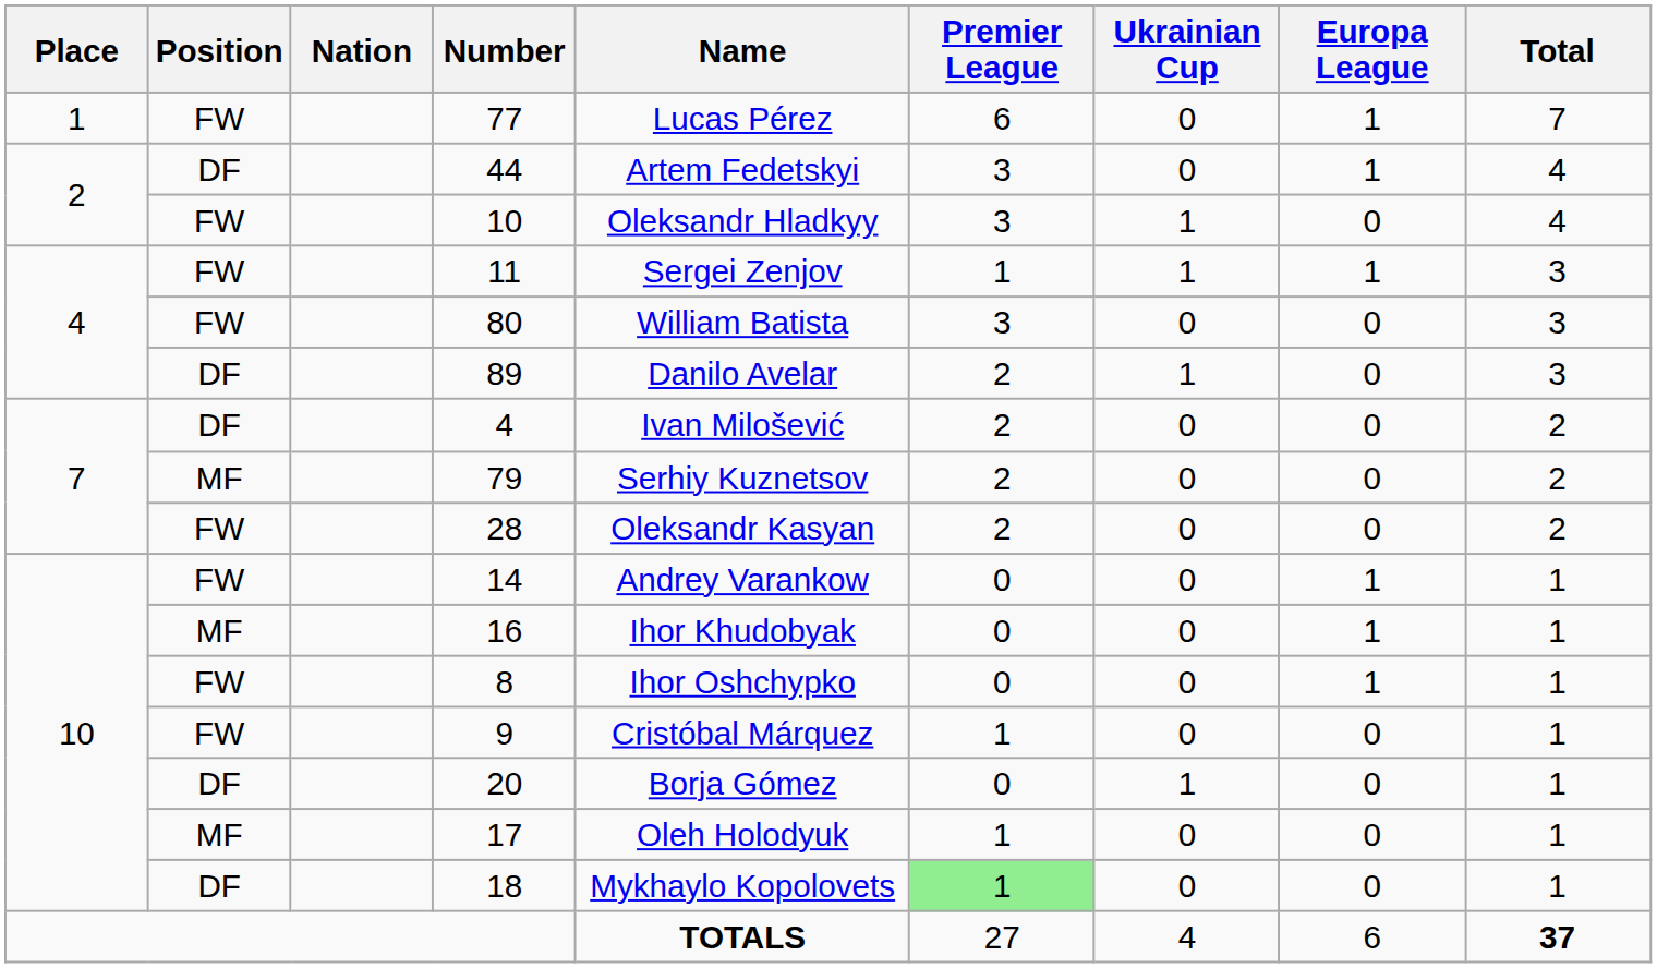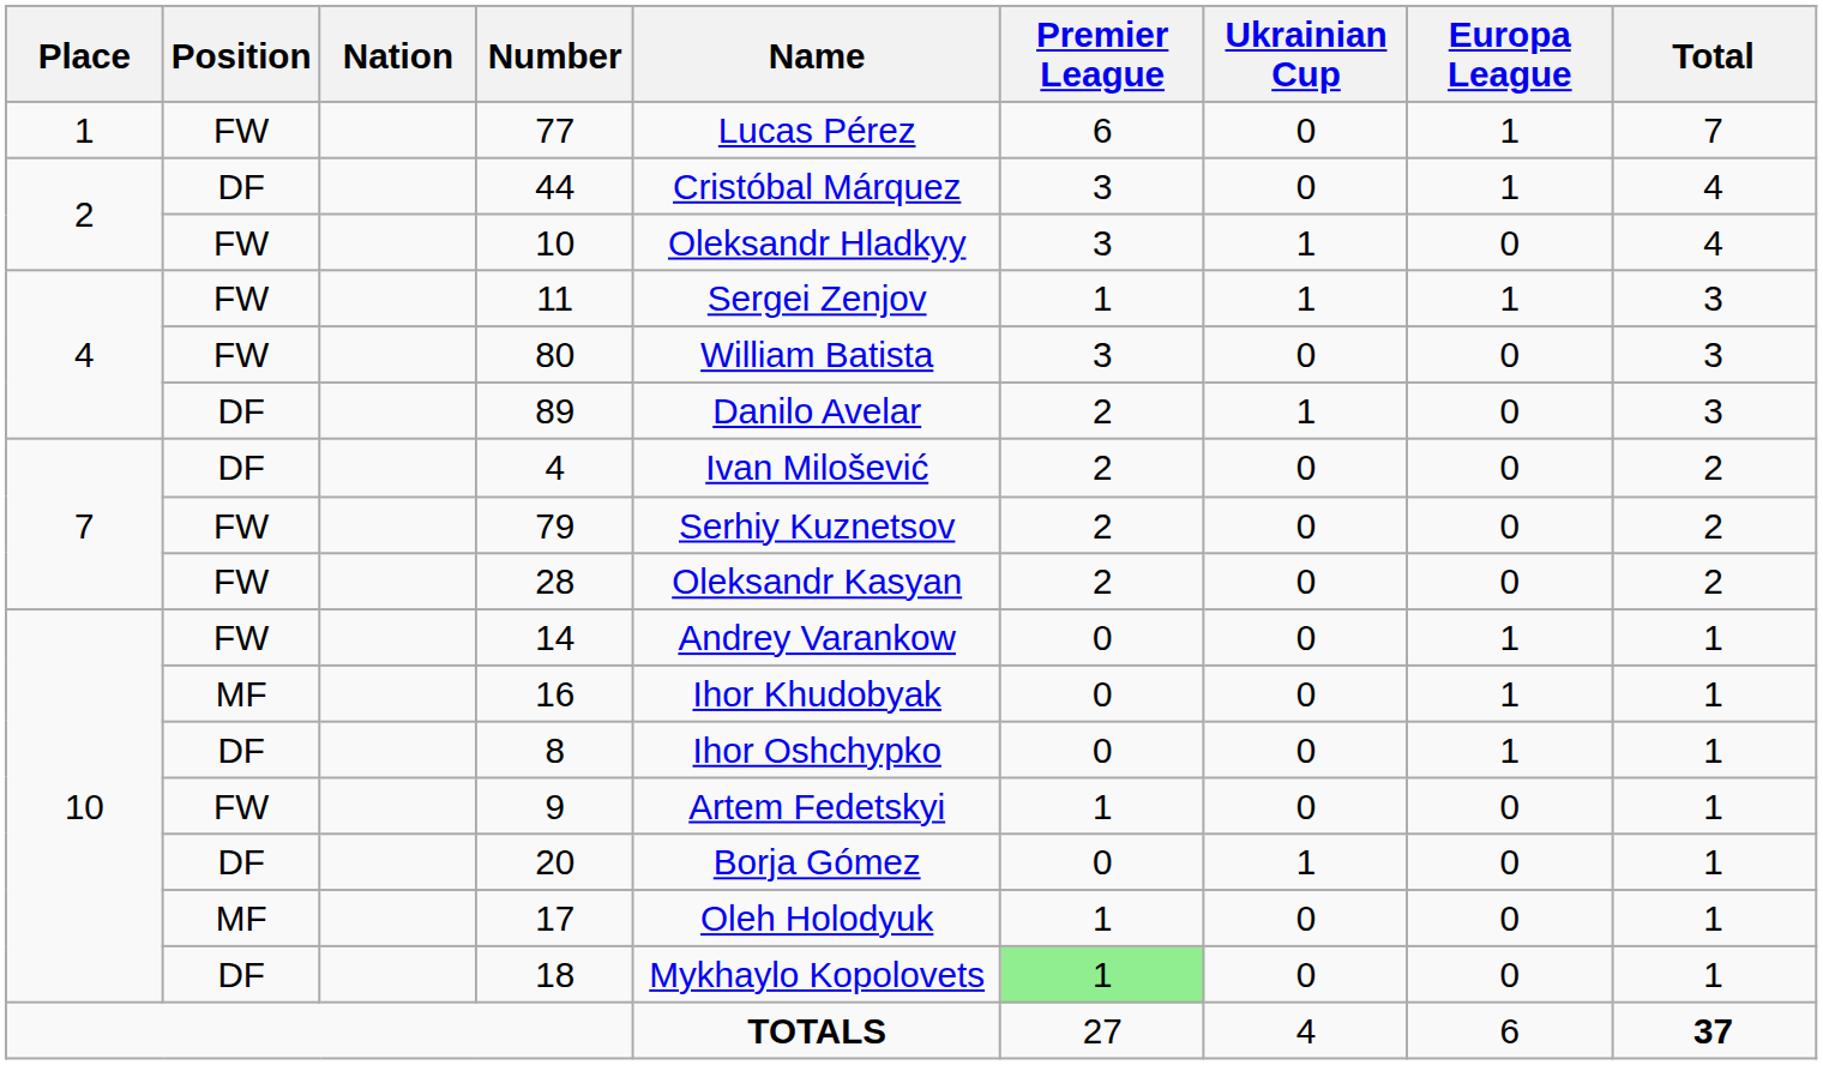 <table class="wikitable" style="font-size: 95%; text-align: center;">
 <tr>
 <th width=60>Place</th>
 <th width=60>Position</th>
 <th width=60>Nation</th>
 <th width=60>Number</th>
 <th width=150>Name</th>
 <th width=80><a href='#'>Premier League</a></th>
 <th width=80><a href='#'>Ukrainian Cup</a></th>
 <th width=80><a href='#'>Europa League</a></th>
 <th width=80>Total</th>
 </tr>
 <tr>
 <td>1</td>
 <td>FW</td>
 <td></td>
 <td>77</td>
 <td><a href='#'>Lucas Pérez</a></td>
 <td>6</td>
 <td>0</td>
 <td>1</td>
 <td>7</td>
 </tr>
 <tr>
 <td rowspan="2">2</td>
 <td>DF</td>
 <td></td>
 <td>44</td>
-<td><a href='#'>Artem Fedetskyi</a></td>
+<td><a href='#'>Cristóbal Márquez</a></td>
 <td>3</td>
 <td>0</td>
 <td>1</td>
 <td>4</td>
 </tr>
 <tr>
 <td>FW</td>
 <td></td>
 <td>10</td>
 <td><a href='#'>Oleksandr Hladkyy</a></td>
 <td>3</td>
 <td>1</td>
 <td>0</td>
 <td>4</td>
 </tr>
 <tr>
 <td rowspan="3">4</td>
 <td>FW</td>
 <td></td>
 <td>11</td>
 <td><a href='#'>Sergei Zenjov</a></td>
 <td>1</td>
 <td>1</td>
 <td>1</td>
 <td>3</td>
 </tr>
 <tr>
 <td>FW</td>
 <td></td>
 <td>80</td>
 <td><a href='#'>William Batista</a></td>
 <td>3</td>
 <td>0</td>
 <td>0</td>
 <td>3</td>
 </tr>
 <tr>
 <td>DF</td>
 <td></td>
 <td>89</td>
 <td><a href='#'>Danilo Avelar</a></td>
 <td>2</td>
 <td>1</td>
 <td>0</td>
 <td>3</td>
 </tr>
 <tr>
 <td rowspan="3">7</td>
 <td>DF</td>
 <td></td>
 <td>4</td>
 <td><a href='#'>Ivan Milošević</a></td>
 <td>2</td>
 <td>0</td>
 <td>0</td>
 <td>2</td>
 </tr>
 <tr>
-<td>MF</td>
+<td>FW</td>
 <td></td>
 <td>79</td>
 <td><a href='#'>Serhiy Kuznetsov</a></td>
 <td>2</td>
 <td>0</td>
 <td>0</td>
 <td>2</td>
 </tr>
 <tr>
 <td>FW</td>
 <td></td>
 <td>28</td>
 <td><a href='#'>Oleksandr Kasyan</a></td>
 <td>2</td>
 <td>0</td>
 <td>0</td>
 <td>2</td>
 </tr>
 <tr>
 <td rowspan="7">10</td>
 <td>FW</td>
 <td></td>
 <td>14</td>
 <td><a href='#'>Andrey Varankow</a></td>
 <td>0</td>
 <td>0</td>
 <td>1</td>
 <td>1</td>
 </tr>
 <tr>
 <td>MF</td>
 <td></td>
 <td>16</td>
 <td><a href='#'>Ihor Khudobyak</a></td>
 <td>0</td>
 <td>0</td>
 <td>1</td>
 <td>1</td>
 </tr>
 <tr>
-<td>FW</td>
+<td>DF</td>
 <td></td>
 <td>8</td>
 <td><a href='#'>Ihor Oshchypko</a></td>
 <td>0</td>
 <td>0</td>
 <td>1</td>
 <td>1</td>
 </tr>
 <tr>
 <td>FW</td>
 <td></td>
 <td>9</td>
-<td><a href='#'>Cristóbal Márquez</a></td>
+<td><a href='#'>Artem Fedetskyi</a></td>
 <td>1</td>
 <td>0</td>
 <td>0</td>
 <td>1</td>
 </tr>
 <tr>
 <td>DF</td>
 <td></td>
 <td>20</td>
 <td><a href='#'>Borja Gómez</a></td>
 <td>0</td>
 <td>1</td>
 <td>0</td>
 <td>1</td>
 </tr>
 <tr>
 <td>MF</td>
 <td></td>
 <td>17</td>
 <td><a href='#'>Oleh Holodyuk</a></td>
 <td>1</td>
 <td>0</td>
 <td>0</td>
 <td>1</td>
 </tr>
 <tr>
 <td>DF</td>
 <td></td>
 <td>18</td>
 <td><a href='#'>Mykhaylo Kopolovets</a></td>
 <td style="background: lightgreen;">1</td>
 <td>0</td>
 <td>0</td>
 <td>1</td>
 </tr>
 <tr>
 <td colspan="4"></td>
 <td><strong>TOTALS</strong></td>
 <td>27</td>
 <td>4</td>
 <td>6</td>
 <td><strong>37</strong></td>
 </tr>
 </table>
